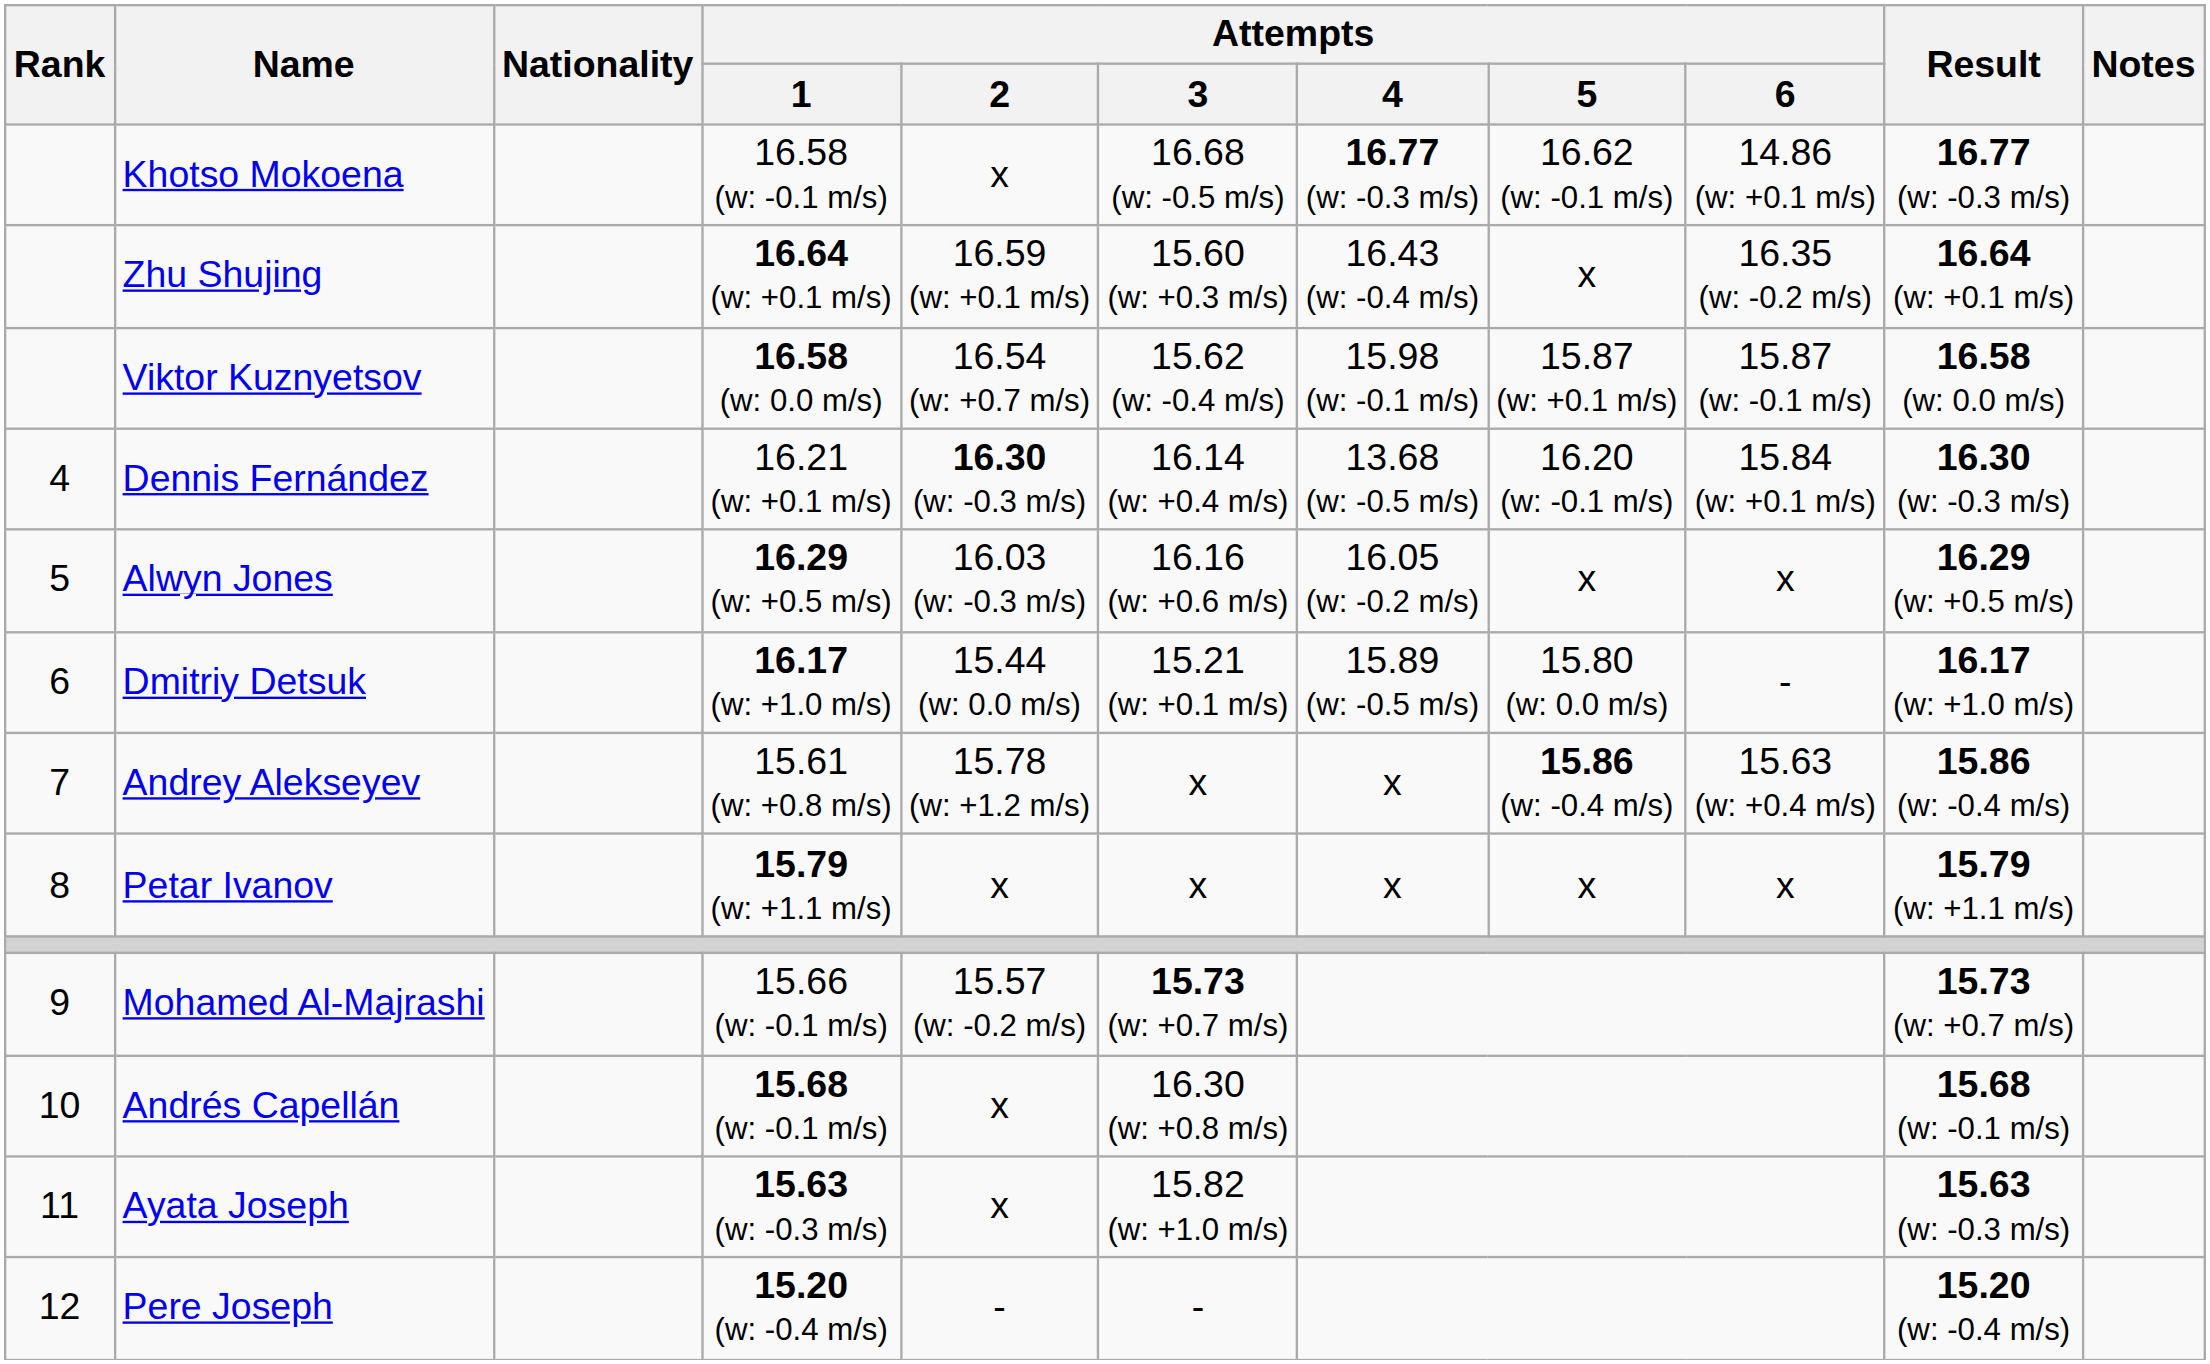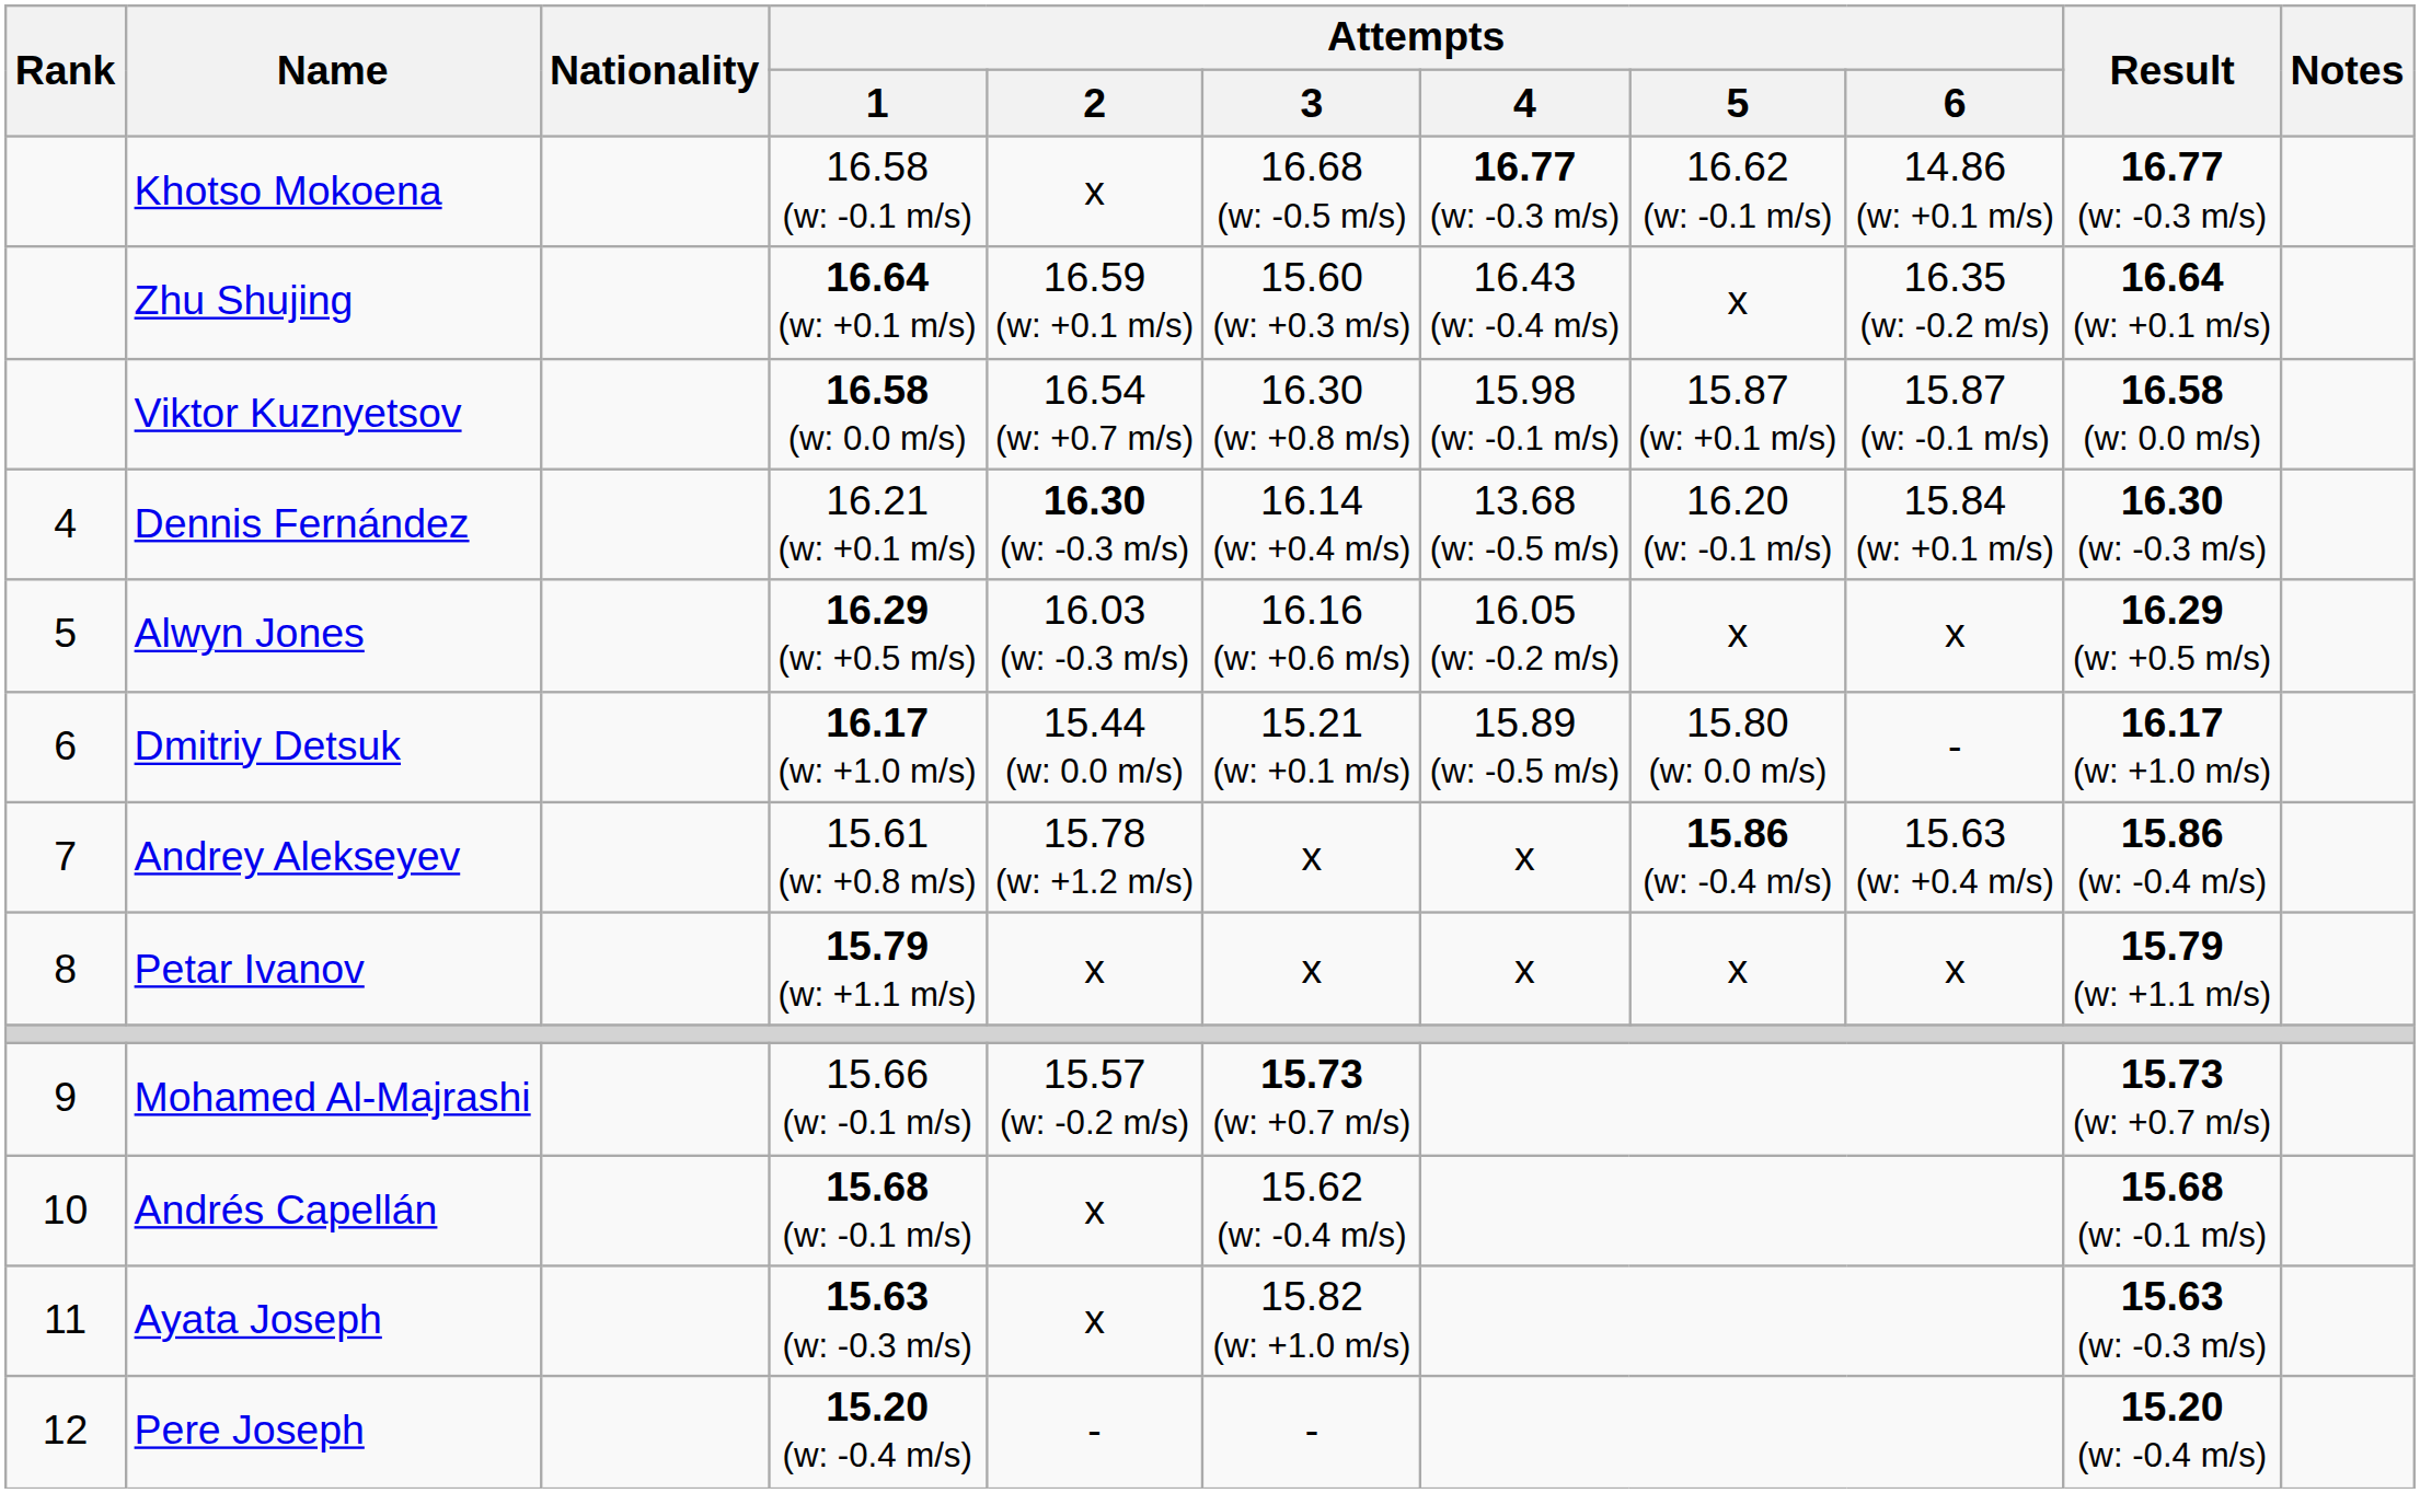 <table class="wikitable sortable" style="text-align:center">
 <tr>
 <th rowspan=2>Rank</th>
 <th rowspan=2>Name</th>
 <th rowspan=2>Nationality</th>
 <th colspan=6>Attempts</th>
 <th rowspan=2>Result</th>
 <th rowspan=2>Notes</th>
 </tr>
 <tr>
 <th>1</th>
 <th>2</th>
 <th>3</th>
 <th>4</th>
 <th>5</th>
 <th>6</th>
 </tr>
 <tr>
 <td></td>
 <td align=left><a href='#'>Khotso Mokoena</a></td>
 <td align=left></td>
 <td>16.58<br><small>(w: -0.1 m/s)</small></td>
 <td>x</td>
 <td>16.68<br><small>(w: -0.5 m/s)</small></td>
 <td><strong>16.77</strong><br><small>(w: -0.3 m/s)</small></td>
 <td>16.62<br><small>(w: -0.1 m/s)</small></td>
 <td>14.86<br><small>(w: +0.1 m/s)</small></td>
 <td><strong>16.77</strong> <br><small>(w: -0.3 m/s)</small></td>
 <td></td>
 </tr>
 <tr>
 <td></td>
 <td align=left><a href='#'>Zhu Shujing</a></td>
 <td align=left></td>
 <td><strong>16.64</strong><br><small>(w: +0.1 m/s)</small></td>
 <td>16.59<br><small>(w: +0.1 m/s)</small></td>
 <td>15.60<br><small>(w: +0.3 m/s)</small></td>
 <td>16.43<br><small>(w: -0.4 m/s)</small></td>
 <td>x</td>
 <td>16.35<br><small>(w: -0.2 m/s)</small></td>
 <td><strong>16.64</strong> <br><small>(w: +0.1 m/s)</small></td>
 <td></td>
 </tr>
 <tr>
 <td></td>
 <td align=left><a href='#'>Viktor Kuznyetsov</a></td>
 <td align=left></td>
 <td><strong>16.58</strong><br><small>(w: 0.0 m/s)</small></td>
 <td>16.54<br><small>(w: +0.7 m/s)</small></td>
-<td>15.62<br><small>(w: -0.4 m/s)</small></td>
+<td>16.30<br><small>(w: +0.8 m/s)</small></td>
 <td>15.98<br><small>(w: -0.1 m/s)</small></td>
 <td>15.87<br><small>(w: +0.1 m/s)</small></td>
 <td>15.87<br><small>(w: -0.1 m/s)</small></td>
 <td><strong>16.58</strong> <br><small>(w: 0.0 m/s)</small></td>
 <td></td>
 </tr>
 <tr>
 <td>4</td>
 <td align=left><a href='#'>Dennis Fernández</a></td>
 <td align=left></td>
 <td>16.21<br><small>(w: +0.1 m/s)</small></td>
 <td><strong>16.30</strong><br><small>(w: -0.3 m/s)</small></td>
 <td>16.14<br><small>(w: +0.4 m/s)</small></td>
 <td>13.68<br><small>(w: -0.5 m/s)</small></td>
 <td>16.20<br><small>(w: -0.1 m/s)</small></td>
 <td>15.84<br><small>(w: +0.1 m/s)</small></td>
 <td><strong>16.30</strong> <br><small>(w: -0.3 m/s)</small></td>
 <td></td>
 </tr>
 <tr>
 <td>5</td>
 <td align=left><a href='#'>Alwyn Jones</a></td>
 <td align=left></td>
 <td><strong>16.29</strong><br><small>(w: +0.5 m/s)</small></td>
 <td>16.03<br><small>(w: -0.3 m/s)</small></td>
 <td>16.16<br><small>(w: +0.6 m/s)</small></td>
 <td>16.05<br><small>(w: -0.2 m/s)</small></td>
 <td>x</td>
 <td>x</td>
 <td><strong>16.29</strong> <br><small>(w: +0.5 m/s)</small></td>
 <td></td>
 </tr>
 <tr>
 <td>6</td>
 <td align=left><a href='#'>Dmitriy Detsuk</a></td>
 <td align=left></td>
 <td><strong>16.17</strong><br><small>(w: +1.0 m/s)</small></td>
 <td>15.44<br><small>(w: 0.0 m/s)</small></td>
 <td>15.21<br><small>(w: +0.1 m/s)</small></td>
 <td>15.89<br><small>(w: -0.5 m/s)</small></td>
 <td>15.80<br><small>(w: 0.0 m/s)</small></td>
 <td>-</td>
 <td><strong>16.17</strong> <br><small>(w: +1.0 m/s)</small></td>
 <td></td>
 </tr>
 <tr>
 <td>7</td>
 <td align=left><a href='#'>Andrey Alekseyev</a></td>
 <td align=left></td>
 <td>15.61<br><small>(w: +0.8 m/s)</small></td>
 <td>15.78<br><small>(w: +1.2 m/s)</small></td>
 <td>x</td>
 <td>x</td>
 <td><strong>15.86</strong><br><small>(w: -0.4 m/s)</small></td>
 <td>15.63<br><small>(w: +0.4 m/s)</small></td>
 <td><strong>15.86</strong> <br><small>(w: -0.4 m/s)</small></td>
 <td></td>
 </tr>
 <tr>
 <td>8</td>
 <td align=left><a href='#'>Petar Ivanov</a></td>
 <td align=left></td>
 <td><strong>15.79</strong><br><small>(w: +1.1 m/s)</small></td>
 <td>x</td>
 <td>x</td>
 <td>x</td>
 <td>x</td>
 <td>x</td>
 <td><strong>15.79</strong> <br><small>(w: +1.1 m/s)</small></td>
 <td></td>
 </tr>
 <tr>
 <td colspan=11 bgcolor=lightgray></td>
 </tr>
 <tr>
 <td>9</td>
 <td align=left><a href='#'>Mohamed Al-Majrashi</a></td>
 <td align=left></td>
 <td>15.66<br><small>(w: -0.1 m/s)</small></td>
 <td>15.57<br><small>(w: -0.2 m/s)</small></td>
 <td><strong>15.73</strong><br><small>(w: +0.7 m/s)</small></td>
 <td colspan=3></td>
 <td><strong>15.73</strong> <br><small>(w: +0.7 m/s)</small></td>
 <td></td>
 </tr>
 <tr>
 <td>10</td>
 <td align=left><a href='#'>Andrés Capellán</a></td>
 <td align=left></td>
 <td><strong>15.68</strong><br><small>(w: -0.1 m/s)</small></td>
 <td>x</td>
-<td>16.30<br><small>(w: +0.8 m/s)</small></td>
+<td>15.62<br><small>(w: -0.4 m/s)</small></td>
 <td colspan=3></td>
 <td><strong>15.68</strong> <br><small>(w: -0.1 m/s)</small></td>
 <td></td>
 </tr>
 <tr>
 <td>11</td>
 <td align=left><a href='#'>Ayata Joseph</a></td>
 <td align=left></td>
 <td><strong>15.63</strong><br><small>(w: -0.3 m/s)</small></td>
 <td>x</td>
 <td>15.82<br><small>(w: +1.0 m/s)</small></td>
 <td colspan=3></td>
 <td><strong>15.63</strong> <br><small>(w: -0.3 m/s)</small></td>
 <td></td>
 </tr>
 <tr>
 <td>12</td>
 <td align=left><a href='#'>Pere Joseph</a></td>
 <td align=left></td>
 <td><strong>15.20</strong><br><small>(w: -0.4 m/s)</small></td>
 <td>-</td>
 <td>-</td>
 <td colspan=3></td>
 <td><strong>15.20</strong> <br><small>(w: -0.4 m/s)</small></td>
 <td></td>
 </tr>
 </table>
